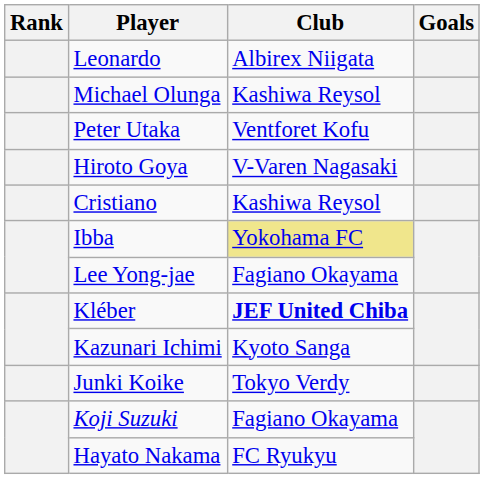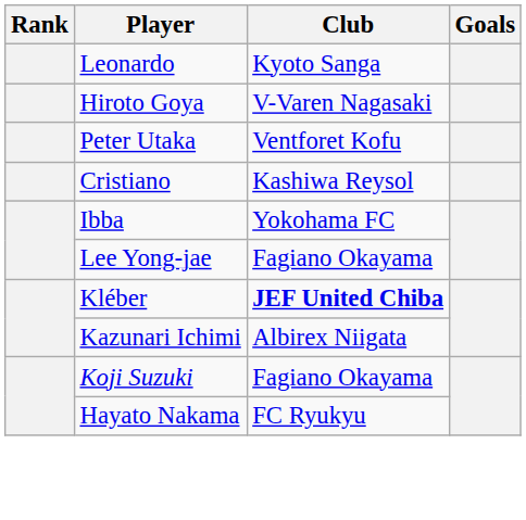 <table class="wikitable" style="text-align:central">
 <tr>
 <th>Rank</th>
 <th>Player</th>
 <th>Club</th>
 <th>Goals</th>
 </tr>
 <tr>
 <th></th>
 <td> <a href='#'>Leonardo</a></td>
-<td><a href='#'>Albirex Niigata</a></td>
+<td><a href='#'>Kyoto Sanga</a></td>
 <th></th>
 </tr>
 <tr>
 <th></th>
-<td> <a href='#'>Michael Olunga</a></td>
-<td><a href='#'>Kashiwa Reysol</a></td>
+<td> <a href='#'>Hiroto Goya</a></td>
+<td><a href='#'>V-Varen Nagasaki</a></td>
 <th></th>
 </tr>
 <tr>
 <th></th>
 <td> <a href='#'>Peter Utaka</a></td>
 <td><a href='#'>Ventforet Kofu</a></td>
-<th></th>
-</tr>
-<tr>
-<th></th>
-<td> <a href='#'>Hiroto Goya</a></td>
-<td><a href='#'>V-Varen Nagasaki</a></td>
 <th></th>
 </tr>
 <tr>
 <th></th>
 <td> <a href='#'>Cristiano</a></td>
 <td><a href='#'>Kashiwa Reysol</a></td>
 <th></th>
 </tr>
 <tr>
 <th rowspan="2"></th>
 <td> <a href='#'>Ibba</a></td>
-<td style="background: khaki;"><a href='#'>Yokohama FC</a></td>
+<td><a href='#'>Yokohama FC</a></td>
 <th rowspan="2"></th>
 </tr>
 <tr>
 <td> <a href='#'>Lee Yong-jae</a></td>
 <td><a href='#'>Fagiano Okayama</a></td>
 </tr>
 <tr>
 <th rowspan="2"></th>
 <td> <a href='#'>Kléber</a></td>
 <td><strong><a href='#'>JEF United Chiba</a></strong></td>
 <th rowspan="2"></th>
 </tr>
 <tr>
 <td> <a href='#'>Kazunari Ichimi</a></td>
-<td><a href='#'>Kyoto Sanga</a></td>
-</tr>
-<tr>
-<th></th>
-<td> <a href='#'>Junki Koike</a></td>
-<td><a href='#'>Tokyo Verdy</a></td>
-<th></th>
+<td><a href='#'>Albirex Niigata</a></td>
 </tr>
 <tr>
 <th rowspan="2"></th>
 <td> <em><a href='#'>Koji Suzuki</a></em></td>
 <td><a href='#'>Fagiano Okayama</a></td>
 <th rowspan="2"></th>
 </tr>
 <tr>
 <td> <a href='#'>Hayato Nakama</a></td>
 <td><a href='#'>FC Ryukyu</a></td>
 </tr>
 </table>
